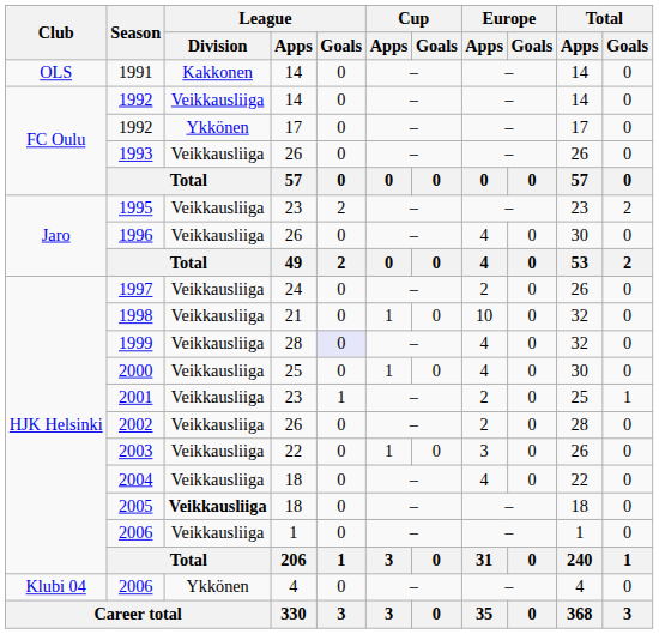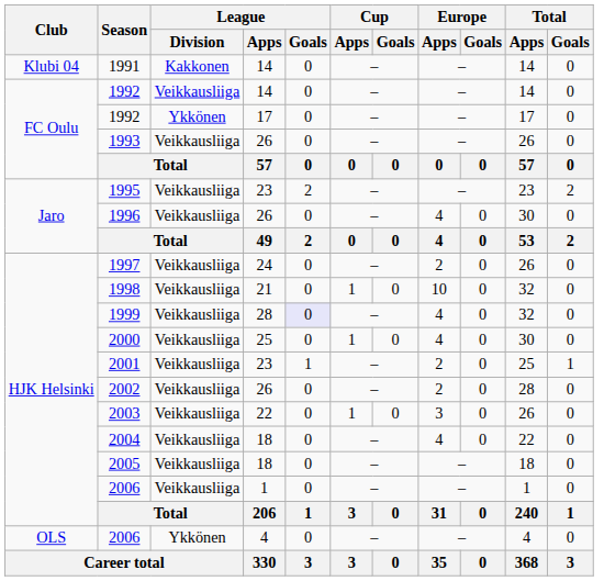 <table class="wikitable" style="text-align:center">
 <tr>
 <th rowspan="2">Club</th>
 <th rowspan="2">Season</th>
 <th colspan="3">League</th>
 <th colspan="2">Cup</th>
 <th colspan="2">Europe</th>
 <th colspan="2">Total</th>
 </tr>
 <tr>
 <th>Division</th>
 <th>Apps</th>
 <th>Goals</th>
 <th>Apps</th>
 <th>Goals</th>
 <th>Apps</th>
 <th>Goals</th>
 <th>Apps</th>
 <th>Goals</th>
 </tr>
 <tr>
-<td><a href='#'>OLS</a></td>
+<td><a href='#'>Klubi 04</a></td>
 <td>1991</td>
 <td><a href='#'>Kakkonen</a></td>
 <td>14</td>
 <td>0</td>
 <td colspan=2>–</td>
 <td colspan=2>–</td>
 <td>14</td>
 <td>0</td>
 </tr>
 <tr>
 <td rowspan=4><a href='#'>FC Oulu</a></td>
 <td><a href='#'>1992</a></td>
 <td><a href='#'>Veikkausliiga</a></td>
 <td>14</td>
 <td>0</td>
 <td colspan=2>–</td>
 <td colspan=2>–</td>
 <td>14</td>
 <td>0</td>
 </tr>
 <tr>
 <td>1992</td>
 <td><a href='#'>Ykkönen</a></td>
 <td>17</td>
 <td>0</td>
 <td colspan=2>–</td>
 <td colspan=2>–</td>
 <td>17</td>
 <td>0</td>
 </tr>
 <tr>
 <td><a href='#'>1993</a></td>
 <td>Veikkausliiga</td>
 <td>26</td>
 <td>0</td>
 <td colspan=2>–</td>
 <td colspan=2>–</td>
 <td>26</td>
 <td>0</td>
 </tr>
 <tr>
 <th colspan=2>Total</th>
 <th>57</th>
 <th>0</th>
 <th>0</th>
 <th>0</th>
 <th>0</th>
 <th>0</th>
 <th>57</th>
 <th>0</th>
 </tr>
 <tr>
 <td rowspan=3><a href='#'>Jaro</a></td>
 <td><a href='#'>1995</a></td>
 <td>Veikkausliiga</td>
 <td>23</td>
 <td>2</td>
 <td colspan=2>–</td>
 <td colspan=2>–</td>
 <td>23</td>
 <td>2</td>
 </tr>
 <tr>
 <td><a href='#'>1996</a></td>
 <td>Veikkausliiga</td>
 <td>26</td>
 <td>0</td>
 <td colspan=2>–</td>
 <td>4</td>
 <td>0</td>
 <td>30</td>
 <td>0</td>
 </tr>
 <tr>
 <th colspan=2>Total</th>
 <th>49</th>
 <th>2</th>
 <th>0</th>
 <th>0</th>
 <th>4</th>
 <th>0</th>
 <th>53</th>
 <th>2</th>
 </tr>
 <tr>
 <td rowspan=11><a href='#'>HJK Helsinki</a></td>
 <td><a href='#'>1997</a></td>
 <td>Veikkausliiga</td>
 <td>24</td>
 <td>0</td>
 <td colspan=2>–</td>
 <td>2</td>
 <td>0</td>
 <td>26</td>
 <td>0</td>
 </tr>
 <tr>
 <td><a href='#'>1998</a></td>
 <td>Veikkausliiga</td>
 <td>21</td>
 <td>0</td>
 <td>1</td>
 <td>0</td>
 <td>10</td>
 <td>0</td>
 <td>32</td>
 <td>0</td>
 </tr>
 <tr>
 <td><a href='#'>1999</a></td>
 <td>Veikkausliiga</td>
 <td>28</td>
 <td style="background: lavender;">0</td>
 <td colspan=2>–</td>
 <td>4</td>
 <td>0</td>
 <td>32</td>
 <td>0</td>
 </tr>
 <tr>
 <td><a href='#'>2000</a></td>
 <td>Veikkausliiga</td>
 <td>25</td>
 <td>0</td>
 <td>1</td>
 <td>0</td>
 <td>4</td>
 <td>0</td>
 <td>30</td>
 <td>0</td>
 </tr>
 <tr>
 <td><a href='#'>2001</a></td>
 <td>Veikkausliiga</td>
 <td>23</td>
 <td>1</td>
 <td colspan=2>–</td>
 <td>2</td>
 <td>0</td>
 <td>25</td>
 <td>1</td>
 </tr>
 <tr>
 <td><a href='#'>2002</a></td>
 <td>Veikkausliiga</td>
 <td>26</td>
 <td>0</td>
 <td colspan=2>–</td>
 <td>2</td>
 <td>0</td>
 <td>28</td>
 <td>0</td>
 </tr>
 <tr>
 <td><a href='#'>2003</a></td>
 <td>Veikkausliiga</td>
 <td>22</td>
 <td>0</td>
 <td>1</td>
 <td>0</td>
 <td>3</td>
 <td>0</td>
 <td>26</td>
 <td>0</td>
 </tr>
 <tr>
 <td><a href='#'>2004</a></td>
 <td>Veikkausliiga</td>
 <td>18</td>
 <td>0</td>
 <td colspan=2>–</td>
 <td>4</td>
 <td>0</td>
 <td>22</td>
 <td>0</td>
 </tr>
 <tr>
 <td><a href='#'>2005</a></td>
-<td><strong>Veikkausliiga</strong></td>
+<td>Veikkausliiga</td>
 <td>18</td>
 <td>0</td>
 <td colspan=2>–</td>
 <td colspan=2>–</td>
 <td>18</td>
 <td>0</td>
 </tr>
 <tr>
 <td><a href='#'>2006</a></td>
 <td>Veikkausliiga</td>
 <td>1</td>
 <td>0</td>
 <td colspan=2>–</td>
 <td colspan=2>–</td>
 <td>1</td>
 <td>0</td>
 </tr>
 <tr>
 <th colspan=2>Total</th>
 <th>206</th>
 <th>1</th>
 <th>3</th>
 <th>0</th>
 <th>31</th>
 <th>0</th>
 <th>240</th>
 <th>1</th>
 </tr>
 <tr>
-<td><a href='#'>Klubi 04</a></td>
+<td><a href='#'>OLS</a></td>
 <td><a href='#'>2006</a></td>
 <td>Ykkönen</td>
 <td>4</td>
 <td>0</td>
 <td colspan=2>–</td>
 <td colspan=2>–</td>
 <td>4</td>
 <td>0</td>
 </tr>
 <tr>
 <th colspan="3">Career total</th>
 <th>330</th>
 <th>3</th>
 <th>3</th>
 <th>0</th>
 <th>35</th>
 <th>0</th>
 <th>368</th>
 <th>3</th>
 </tr>
 </table>
